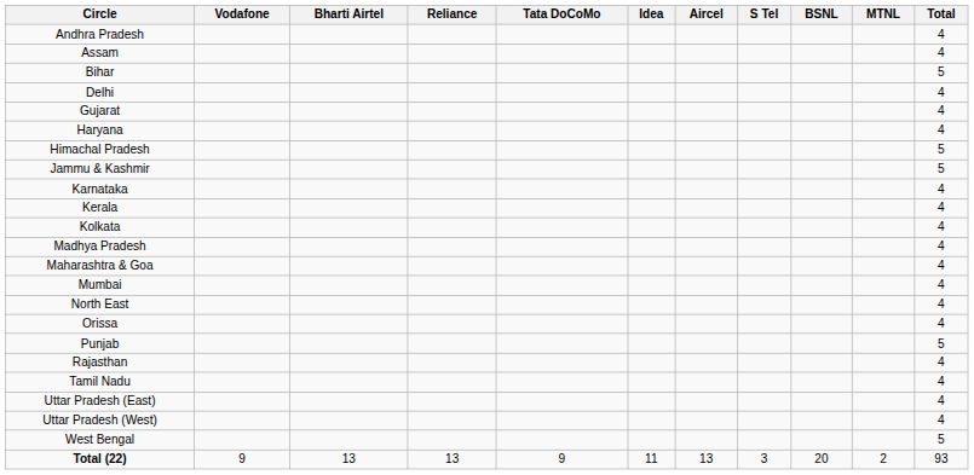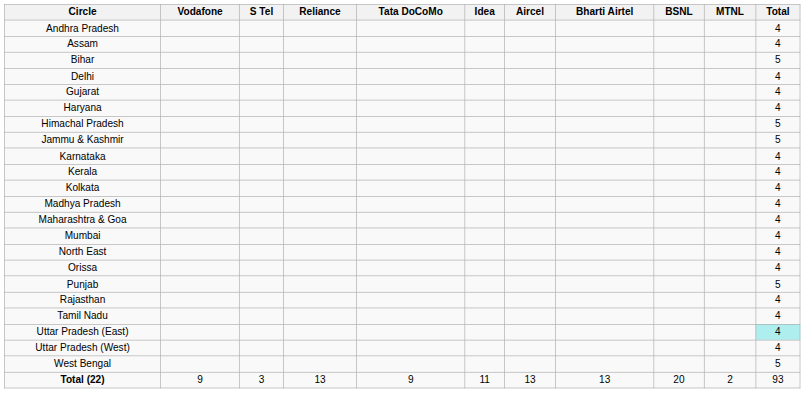 <table class="wikitable sortable" width="100%" style="font-size:100%; text-align:center">
 <tr>
 <th>Circle</th>
 <th>Vodafone</th>
-<th>Bharti Airtel</th>
+<th>S Tel</th>
 <th>Reliance</th>
 <th>Tata DoCoMo</th>
 <th>Idea</th>
 <th>Aircel</th>
-<th>S Tel</th>
+<th>Bharti Airtel</th>
 <th>BSNL</th>
 <th>MTNL</th>
 <th>Total</th>
 </tr>
 <tr>
 <td>Andhra Pradesh</td>
 <td></td>
 <td></td>
 <td></td>
 <td></td>
 <td></td>
 <td></td>
 <td></td>
 <td></td>
 <td></td>
 <td>4</td>
 </tr>
 <tr>
 <td>Assam</td>
 <td></td>
 <td></td>
 <td></td>
 <td></td>
 <td></td>
 <td></td>
 <td></td>
 <td></td>
 <td></td>
 <td>4</td>
 </tr>
 <tr>
 <td>Bihar</td>
 <td></td>
 <td></td>
 <td></td>
 <td></td>
 <td></td>
 <td></td>
 <td></td>
 <td></td>
 <td></td>
 <td>5</td>
 </tr>
 <tr>
 <td>Delhi</td>
 <td></td>
 <td></td>
 <td></td>
 <td></td>
 <td></td>
 <td></td>
 <td></td>
 <td></td>
 <td></td>
 <td>4</td>
 </tr>
 <tr>
 <td>Gujarat</td>
 <td></td>
 <td></td>
 <td></td>
 <td></td>
 <td></td>
 <td></td>
 <td></td>
 <td></td>
 <td></td>
 <td>4</td>
 </tr>
 <tr>
 <td>Haryana</td>
 <td></td>
 <td></td>
 <td></td>
 <td></td>
 <td></td>
 <td></td>
 <td></td>
 <td></td>
 <td></td>
 <td>4</td>
 </tr>
 <tr>
 <td>Himachal Pradesh</td>
 <td></td>
 <td></td>
 <td></td>
 <td></td>
 <td></td>
 <td></td>
 <td></td>
 <td></td>
 <td></td>
 <td>5</td>
 </tr>
 <tr>
 <td>Jammu & Kashmir</td>
 <td></td>
 <td></td>
 <td></td>
 <td></td>
 <td></td>
 <td></td>
 <td></td>
 <td></td>
 <td></td>
 <td>5</td>
 </tr>
 <tr>
 <td>Karnataka</td>
 <td></td>
 <td></td>
 <td></td>
 <td></td>
 <td></td>
 <td></td>
 <td></td>
 <td></td>
 <td></td>
 <td>4</td>
 </tr>
 <tr>
 <td>Kerala</td>
 <td></td>
 <td></td>
 <td></td>
 <td></td>
 <td></td>
 <td></td>
 <td></td>
 <td></td>
 <td></td>
 <td>4</td>
 </tr>
 <tr>
 <td>Kolkata</td>
 <td></td>
 <td></td>
 <td></td>
 <td></td>
 <td></td>
 <td></td>
 <td></td>
 <td></td>
 <td></td>
 <td>4</td>
 </tr>
 <tr>
 <td>Madhya Pradesh</td>
 <td></td>
 <td></td>
 <td></td>
 <td></td>
 <td></td>
 <td></td>
 <td></td>
 <td></td>
 <td></td>
 <td>4</td>
 </tr>
 <tr>
 <td>Maharashtra & Goa</td>
 <td></td>
 <td></td>
 <td></td>
 <td></td>
 <td></td>
 <td></td>
 <td></td>
 <td></td>
 <td></td>
 <td>4</td>
 </tr>
 <tr>
 <td>Mumbai</td>
 <td></td>
 <td></td>
 <td></td>
 <td></td>
 <td></td>
 <td></td>
 <td></td>
 <td></td>
 <td></td>
 <td>4</td>
 </tr>
 <tr>
 <td>North East</td>
 <td></td>
 <td></td>
 <td></td>
 <td></td>
 <td></td>
 <td></td>
 <td></td>
 <td></td>
 <td></td>
 <td>4</td>
 </tr>
 <tr>
 <td>Orissa</td>
 <td></td>
 <td></td>
 <td></td>
 <td></td>
 <td></td>
 <td></td>
 <td></td>
 <td></td>
 <td></td>
 <td>4</td>
 </tr>
 <tr>
 <td>Punjab</td>
 <td></td>
 <td></td>
 <td></td>
 <td></td>
 <td></td>
 <td></td>
 <td></td>
 <td></td>
 <td></td>
 <td>5</td>
 </tr>
 <tr>
 <td>Rajasthan</td>
 <td></td>
 <td></td>
 <td></td>
 <td></td>
 <td></td>
 <td></td>
 <td></td>
 <td></td>
 <td></td>
 <td>4</td>
 </tr>
 <tr>
 <td>Tamil Nadu</td>
 <td></td>
 <td></td>
 <td></td>
 <td></td>
 <td></td>
 <td></td>
 <td></td>
 <td></td>
 <td></td>
 <td>4</td>
 </tr>
 <tr>
 <td>Uttar Pradesh (East)</td>
 <td></td>
 <td></td>
 <td></td>
 <td></td>
 <td></td>
 <td></td>
 <td></td>
 <td></td>
 <td></td>
-<td>4</td>
+<td style="background: paleturquoise;">4</td>
 </tr>
 <tr>
 <td>Uttar Pradesh (West)</td>
 <td></td>
 <td></td>
 <td></td>
 <td></td>
 <td></td>
 <td></td>
 <td></td>
 <td></td>
 <td></td>
 <td>4</td>
 </tr>
 <tr>
 <td>West Bengal</td>
 <td></td>
 <td></td>
 <td></td>
 <td></td>
 <td></td>
 <td></td>
 <td></td>
 <td></td>
 <td></td>
 <td>5</td>
 </tr>
 <tr>
 <td><strong>Total (22)</strong></td>
 <td>9</td>
-<td>13</td>
+<td>3</td>
 <td>13</td>
 <td>9</td>
 <td>11</td>
 <td>13</td>
-<td>3</td>
+<td>13</td>
 <td>20</td>
 <td>2</td>
 <td>93</td>
 </tr>
 </table>
